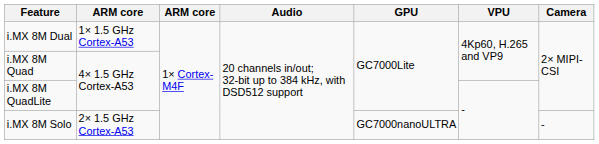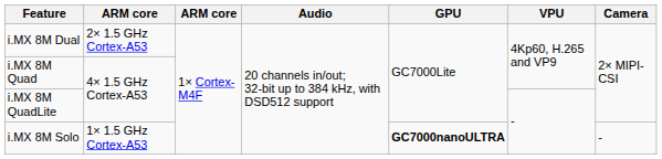 <table class="wikitable">
 <tr>
 <th>Feature</th>
 <th>ARM core</th>
 <th>ARM core</th>
 <th>Audio</th>
 <th>GPU</th>
 <th>VPU</th>
 <th>Camera</th>
 </tr>
 <tr>
 <td>i.MX 8M Dual</td>
-<td>1× 1.5 GHz <a href='#'>Cortex-A53</a></td>
+<td>2× 1.5 GHz <a href='#'>Cortex-A53</a></td>
 <td rowspan="4">1× <a href='#'>Cortex-M4F</a></td>
 <td rowspan="4">20 channels in/out;<br>32-bit up to 384 kHz, with DSD512 support</td>
 <td rowspan="3">GC7000Lite</td>
 <td rowspan="2">4Kp60, H.265 and VP9</td>
 <td rowspan="3">2× MIPI-CSI</td>
 </tr>
 <tr>
 <td>i.MX 8M Quad</td>
 <td rowspan="2">4× 1.5 GHz Cortex-A53</td>
 </tr>
 <tr>
 <td>i.MX 8M QuadLite</td>
 <td rowspan="2">-</td>
 </tr>
 <tr>
 <td>i.MX 8M Solo</td>
-<td>2× 1.5 GHz <a href='#'>Cortex-A53</a></td>
-<td>GC7000nanoULTRA</td>
+<td>1× 1.5 GHz <a href='#'>Cortex-A53</a></td>
+<td><strong>GC7000nanoULTRA</strong></td>
 <td>-</td>
 </tr>
 </table>
